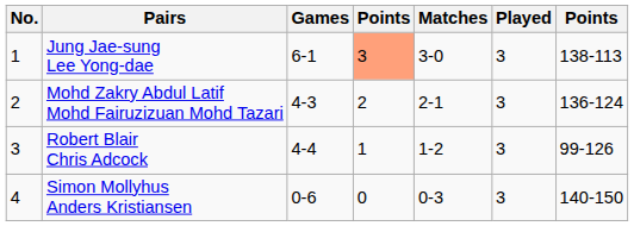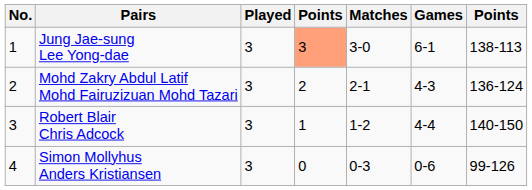 <table class=wikitable style="margin:auto;">
 <tr>
 <th>No.</th>
 <th>Pairs</th>
-<th>Games</th>
+<th>Played</th>
 <th>Points</th>
 <th>Matches</th>
-<th>Played</th>
+<th>Games</th>
 <th>Points</th>
 </tr>
 <tr>
 <td>1</td>
 <td> <a href='#'>Jung Jae-sung</a> <br>  <a href='#'>Lee Yong-dae</a></td>
-<td>6-1</td>
+<td>3</td>
 <td style="background: lightsalmon;">3</td>
 <td>3-0</td>
-<td>3</td>
+<td>6-1</td>
 <td>138-113</td>
 </tr>
 <tr>
 <td>2</td>
 <td> <a href='#'>Mohd Zakry Abdul Latif</a> <br>  <a href='#'>Mohd Fairuzizuan Mohd Tazari</a></td>
-<td>4-3</td>
+<td>3</td>
 <td>2</td>
 <td>2-1</td>
-<td>3</td>
+<td>4-3</td>
 <td>136-124</td>
 </tr>
 <tr>
 <td>3</td>
 <td> <a href='#'>Robert Blair</a> <br>  <a href='#'>Chris Adcock</a></td>
-<td>4-4</td>
+<td>3</td>
 <td>1</td>
 <td>1-2</td>
-<td>3</td>
-<td>99-126</td>
+<td>4-4</td>
+<td>140-150</td>
 </tr>
 <tr>
 <td>4</td>
 <td> <a href='#'>Simon Mollyhus</a> <br>  <a href='#'>Anders Kristiansen</a></td>
-<td>0-6</td>
+<td>3</td>
 <td>0</td>
 <td>0-3</td>
-<td>3</td>
-<td>140-150</td>
+<td>0-6</td>
+<td>99-126</td>
 </tr>
 </table>
